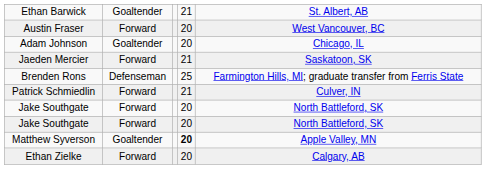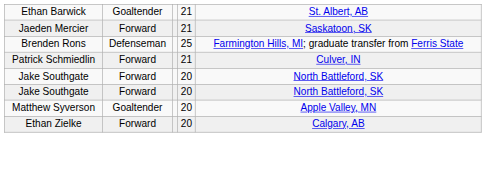 <table class="wikitable" width="60%">
 <tr align="center" bgcolor="">
 <td>Ethan Barwick</td>
 <td>Goaltender</td>
 <td></td>
 <td>21</td>
 <td><a href='#'>St. Albert, AB</a></td>
-</tr>
-<tr align="center" bgcolor="f0f0f0">
-<td>Austin Fraser</td>
-<td>Forward</td>
-<td></td>
-<td>20</td>
-<td><a href='#'>West Vancouver, BC</a></td>
-</tr>
-<tr align="center" bgcolor="">
-<td>Adam Johnson</td>
-<td>Goaltender</td>
-<td></td>
-<td>20</td>
-<td><a href='#'>Chicago, IL</a></td>
 </tr>
 <tr align="center" bgcolor="f0f0f0">
 <td>Jaeden Mercier</td>
 <td>Forward</td>
 <td></td>
 <td>21</td>
 <td><a href='#'>Saskatoon, SK</a></td>
 </tr>
 <tr align="center" bgcolor="">
 <td>Brenden Rons</td>
 <td>Defenseman</td>
 <td></td>
 <td>25</td>
 <td><a href='#'>Farmington Hills, MI</a>; graduate transfer from <a href='#'>Ferris State</a></td>
 </tr>
 <tr align="center" bgcolor="f0f0f0">
 <td>Patrick Schmiedlin</td>
 <td>Forward</td>
 <td></td>
 <td>21</td>
 <td><a href='#'>Culver, IN</a></td>
 </tr>
 <tr align="center" bgcolor="">
 <td>Jake Southgate</td>
 <td>Forward</td>
 <td></td>
 <td>20</td>
 <td><a href='#'>North Battleford, SK</a></td>
 </tr>
 <tr align="center" bgcolor="f0f0f0">
 <td>Jake Southgate</td>
 <td>Forward</td>
 <td></td>
 <td>20</td>
 <td><a href='#'>North Battleford, SK</a></td>
 </tr>
 <tr align="center" bgcolor="">
 <td>Matthew Syverson</td>
 <td>Goaltender</td>
 <td></td>
-<td><strong>20</strong></td>
+<td>20</td>
 <td><a href='#'>Apple Valley, MN</a></td>
 </tr>
 <tr align="center" bgcolor="f0f0f0">
 <td>Ethan Zielke</td>
 <td>Forward</td>
 <td></td>
 <td>20</td>
 <td><a href='#'>Calgary, AB</a></td>
 </tr>
 </table>
